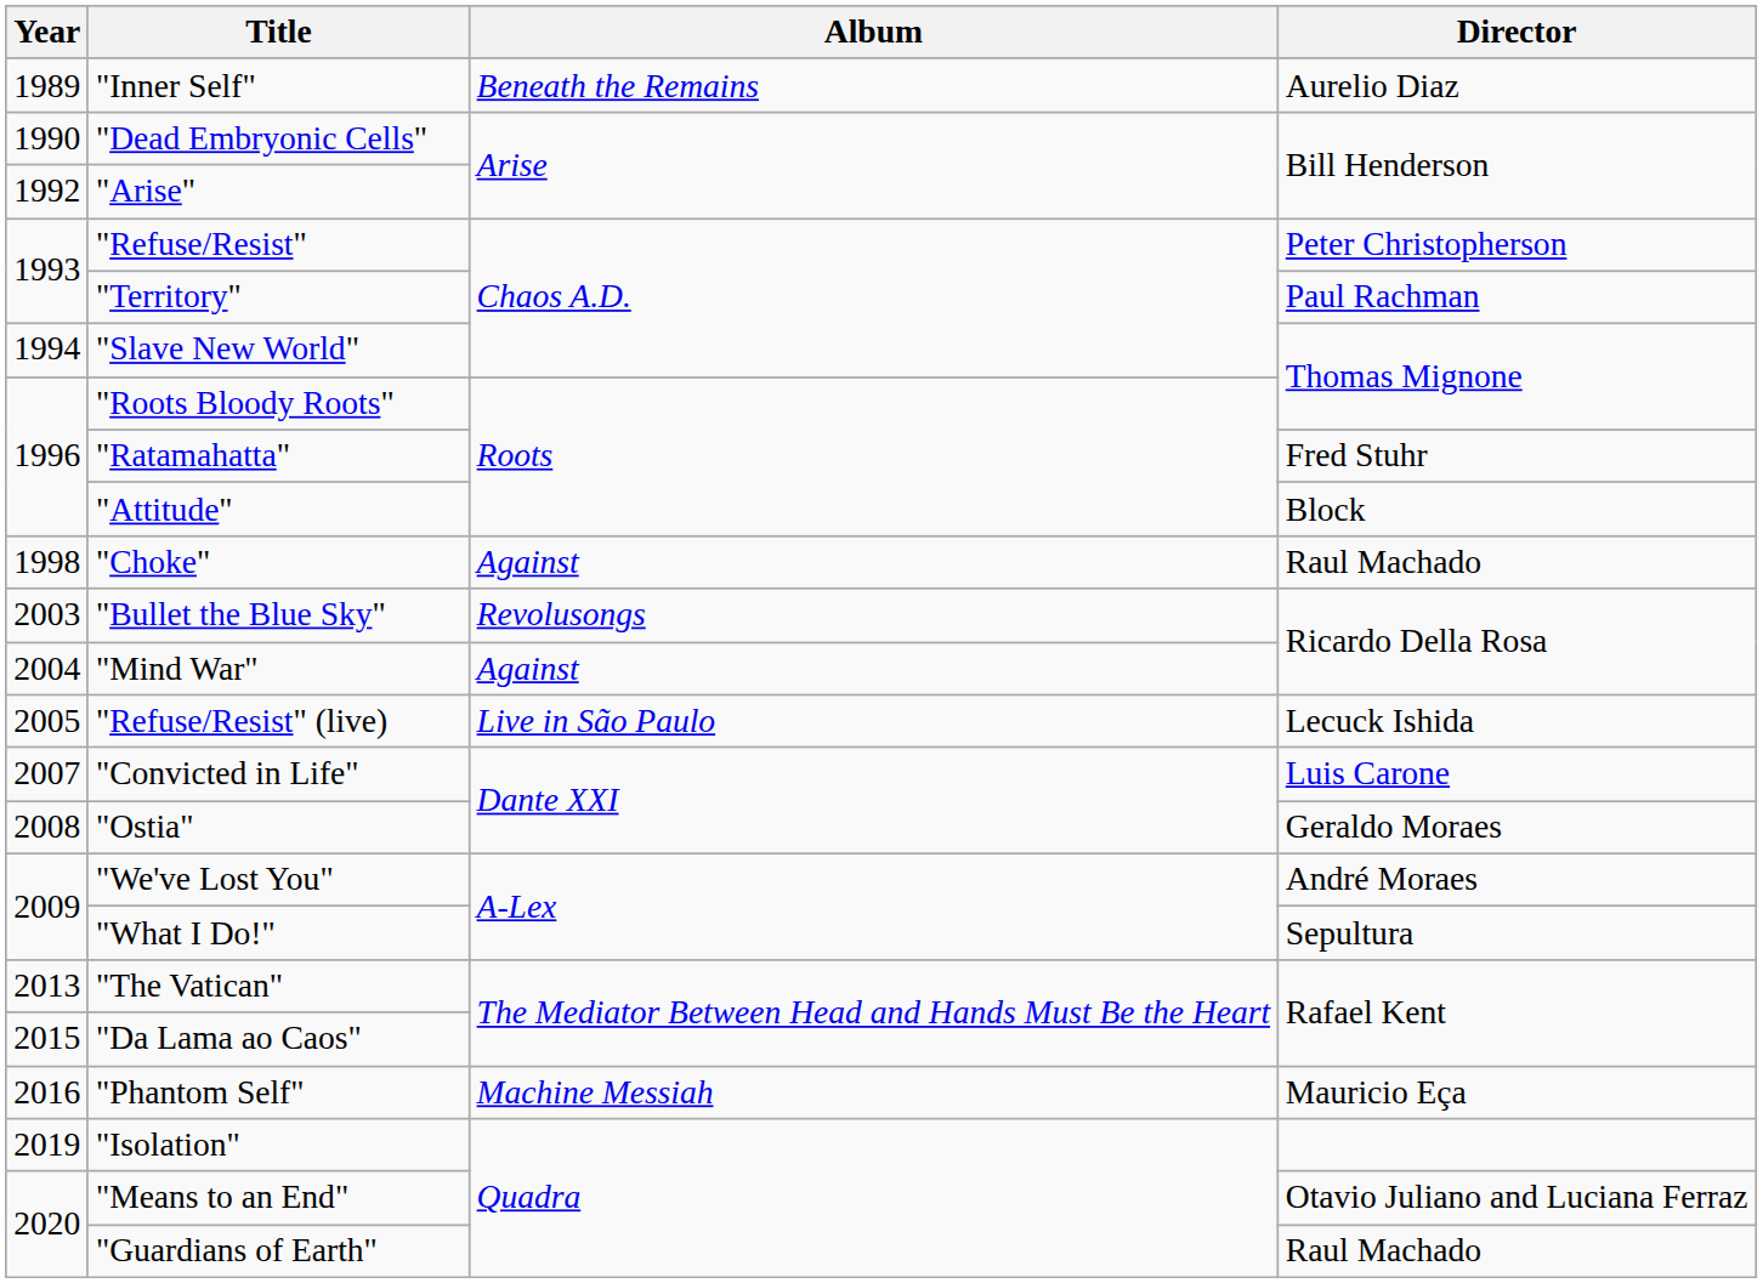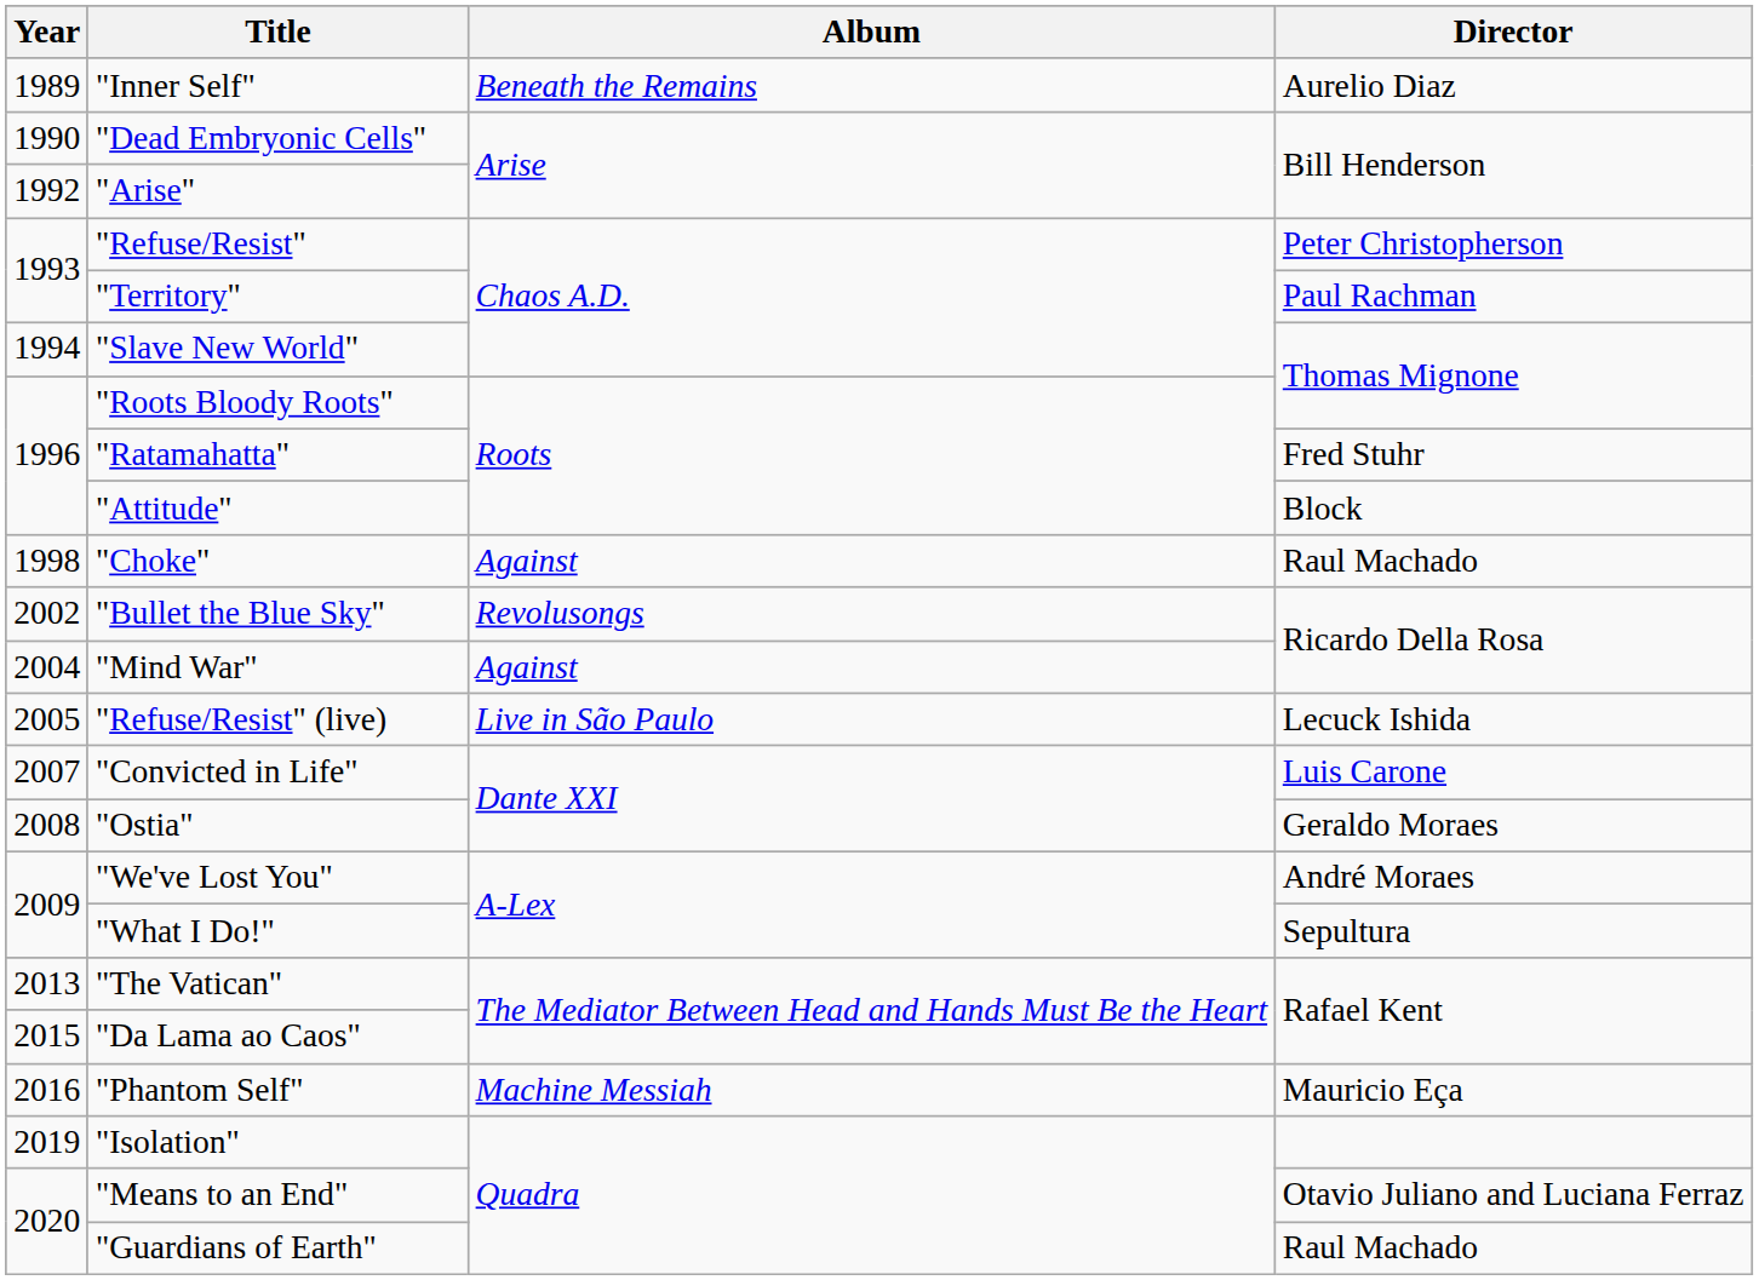 <table class="wikitable">
 <tr>
 <th>Year</th>
 <th style="width:175px;">Title</th>
 <th>Album</th>
 <th>Director</th>
 </tr>
 <tr>
 <td>1989</td>
 <td>"Inner Self"</td>
 <td><em><a href='#'>Beneath the Remains</a></em></td>
 <td>Aurelio Diaz</td>
 </tr>
 <tr>
 <td>1990</td>
 <td>"<a href='#'>Dead Embryonic Cells</a>"</td>
 <td rowspan="2"><em><a href='#'>Arise</a></em></td>
 <td rowspan="2">Bill Henderson</td>
 </tr>
 <tr>
 <td>1992</td>
 <td>"<a href='#'>Arise</a>"</td>
 </tr>
 <tr>
 <td rowspan="2">1993</td>
 <td>"<a href='#'>Refuse/Resist</a>"</td>
 <td rowspan="3"><em><a href='#'>Chaos A.D.</a></em></td>
 <td><a href='#'>Peter Christopherson</a></td>
 </tr>
 <tr>
 <td>"<a href='#'>Territory</a>"</td>
 <td><a href='#'>Paul Rachman</a></td>
 </tr>
 <tr>
 <td>1994</td>
 <td>"<a href='#'>Slave New World</a>"</td>
 <td rowspan="2"><a href='#'>Thomas Mignone</a></td>
 </tr>
 <tr>
 <td rowspan="3">1996</td>
 <td>"<a href='#'>Roots Bloody Roots</a>"</td>
 <td rowspan="3"><em><a href='#'>Roots</a></em></td>
 </tr>
 <tr>
 <td>"<a href='#'>Ratamahatta</a>"</td>
 <td>Fred Stuhr</td>
 </tr>
 <tr>
 <td>"<a href='#'>Attitude</a>"</td>
 <td>Block</td>
 </tr>
 <tr>
 <td>1998</td>
 <td>"<a href='#'>Choke</a>"</td>
 <td><em><a href='#'>Against</a></em></td>
 <td>Raul Machado</td>
 </tr>
 <tr>
-<td>2003</td>
+<td>2002</td>
 <td>"<a href='#'>Bullet the Blue Sky</a>"</td>
 <td><em><a href='#'>Revolusongs</a></em></td>
 <td rowspan="2">Ricardo Della Rosa</td>
 </tr>
 <tr>
 <td>2004</td>
 <td>"Mind War"</td>
 <td><em><a href='#'>Against</a></em></td>
 </tr>
 <tr>
 <td>2005</td>
 <td>"<a href='#'>Refuse/Resist</a>" (live)</td>
 <td><em><a href='#'>Live in São Paulo</a></em></td>
 <td>Lecuck Ishida</td>
 </tr>
 <tr>
 <td>2007</td>
 <td>"Convicted in Life"</td>
 <td rowspan="2"><em><a href='#'>Dante XXI</a></em></td>
 <td><a href='#'>Luis Carone</a></td>
 </tr>
 <tr>
 <td>2008</td>
 <td>"Ostia"</td>
 <td>Geraldo Moraes</td>
 </tr>
 <tr>
 <td rowspan="2">2009</td>
 <td>"We've Lost You"</td>
 <td rowspan="2"><em><a href='#'>A-Lex</a></em></td>
 <td>André Moraes</td>
 </tr>
 <tr>
 <td>"What I Do!"</td>
 <td>Sepultura</td>
 </tr>
 <tr>
 <td>2013</td>
 <td>"The Vatican"</td>
 <td rowspan="2"><em><a href='#'>The Mediator Between Head and Hands Must Be the Heart</a></em></td>
 <td rowspan="2">Rafael Kent</td>
 </tr>
 <tr>
 <td>2015</td>
 <td>"Da Lama ao Caos"</td>
 </tr>
 <tr>
 <td>2016</td>
 <td>"Phantom Self"</td>
 <td><em><a href='#'>Machine Messiah</a></em></td>
 <td>Mauricio Eça</td>
 </tr>
 <tr>
 <td>2019</td>
 <td>"Isolation"</td>
 <td rowspan="3"><em><a href='#'>Quadra</a></em></td>
 <td></td>
 </tr>
 <tr>
 <td rowspan="2">2020</td>
 <td>"Means to an End"</td>
 <td>Otavio Juliano and Luciana Ferraz</td>
 </tr>
 <tr>
 <td>"Guardians of Earth"</td>
 <td>Raul Machado</td>
 </tr>
 </table>
